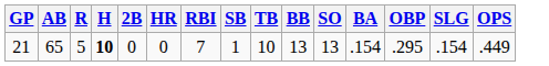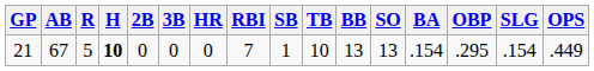 <table class="wikitable">
 <tr>
 <th><a href='#'>GP</a></th>
 <th><a href='#'>AB</a></th>
 <th><a href='#'>R</a></th>
 <th><a href='#'>H</a></th>
 <th><a href='#'>2B</a></th>
+<th><a href='#'>3B</a></th>
 <th><a href='#'>HR</a></th>
 <th><a href='#'>RBI</a></th>
 <th><a href='#'>SB</a></th>
 <th><a href='#'>TB</a></th>
 <th><a href='#'>BB</a></th>
 <th><a href='#'>SO</a></th>
 <th><a href='#'>BA</a></th>
 <th><a href='#'>OBP</a></th>
 <th><a href='#'>SLG</a></th>
 <th><a href='#'>OPS</a></th>
 </tr>
 <tr align=center>
 <td>21</td>
-<td>65</td>
+<td>67</td>
 <td>5</td>
 <td><strong>10</strong></td>
+<td>0</td>
 <td>0</td>
 <td>0</td>
 <td>7</td>
 <td>1</td>
 <td>10</td>
 <td>13</td>
 <td>13</td>
 <td>.154</td>
 <td>.295</td>
 <td>.154</td>
 <td>.449</td>
 </tr>
 </table>
